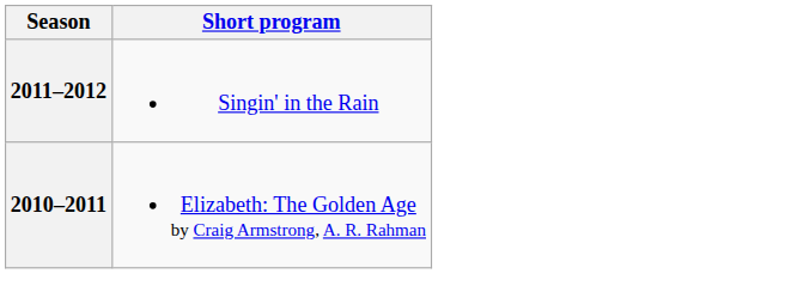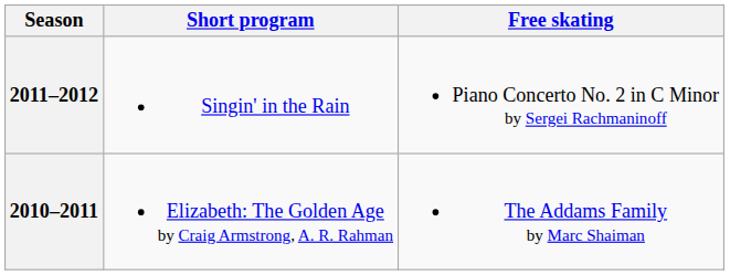 <table class="wikitable" style="text-align:center">
 <tr>
 <th>Season</th>
 <th><a href='#'>Short program</a></th>
+<th><a href='#'>Free skating</a></th>
 </tr>
 <tr>
 <th>2011–2012 <br> </th>
 <td><br><ul><li><a href='#'>Singin' in the Rain</a></li></ul></td>
+<td><br><ul><li>Piano Concerto No. 2 in C Minor <br><small> by <a href='#'>Sergei Rachmaninoff</a> </small></li></ul></td>
 </tr>
 <tr>
 <th>2010–2011 <br> </th>
 <td><br><ul><li><a href='#'>Elizabeth: The Golden Age</a> <br><small> by <a href='#'>Craig Armstrong</a>, <a href='#'>A. R. Rahman</a> </small></li></ul></td>
+<td><br><ul><li><a href='#'>The Addams Family</a> <br><small> by <a href='#'>Marc Shaiman</a> </small></li></ul></td>
 </tr>
 </table>
